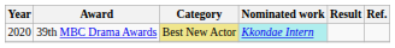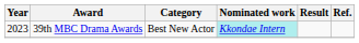 <table class="wikitable">
 <tr>
 <th>Year</th>
 <th>Award</th>
 <th>Category</th>
 <th>Nominated work</th>
 <th>Result</th>
 <th>Ref.</th>
 </tr>
 <tr>
-<td>2020</td>
+<td>2023</td>
 <td>39th <a href='#'>MBC Drama Awards</a></td>
-<td style="background: khaki;">Best New Actor</td>
+<td>Best New Actor</td>
 <td style="background: paleturquoise;"><em><a href='#'>Kkondae Intern</a></em></td>
 <td></td>
 <td></td>
 </tr>
 <tr>
 </tr>
 </table>
